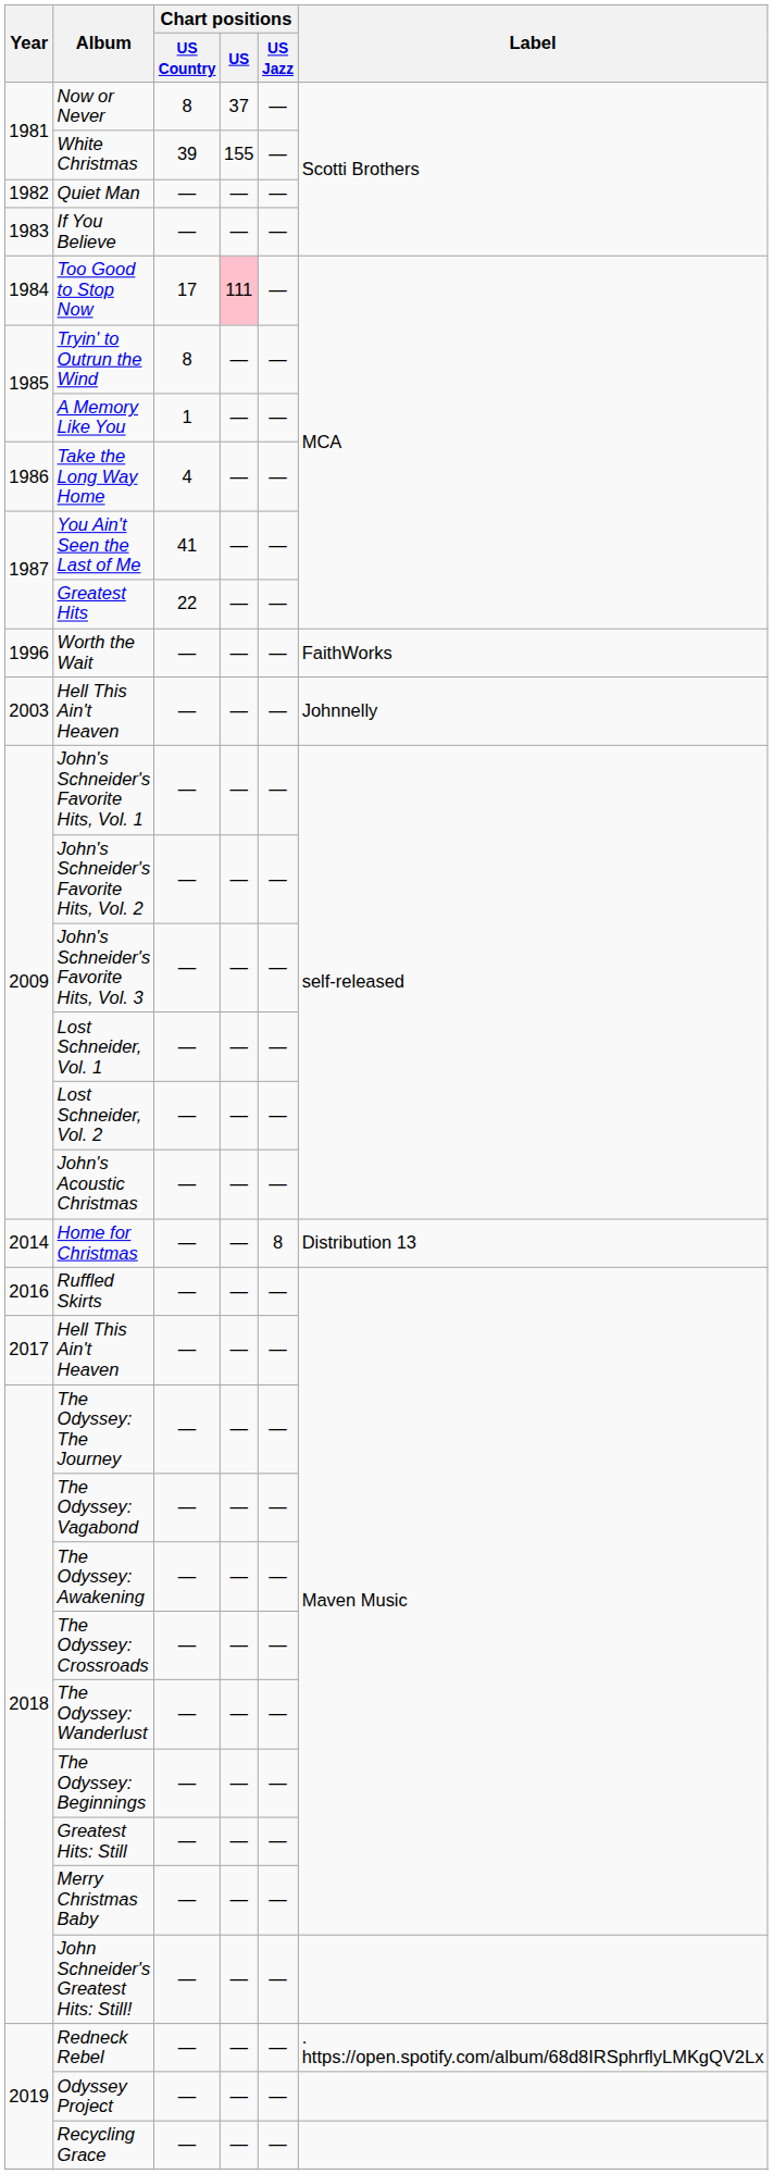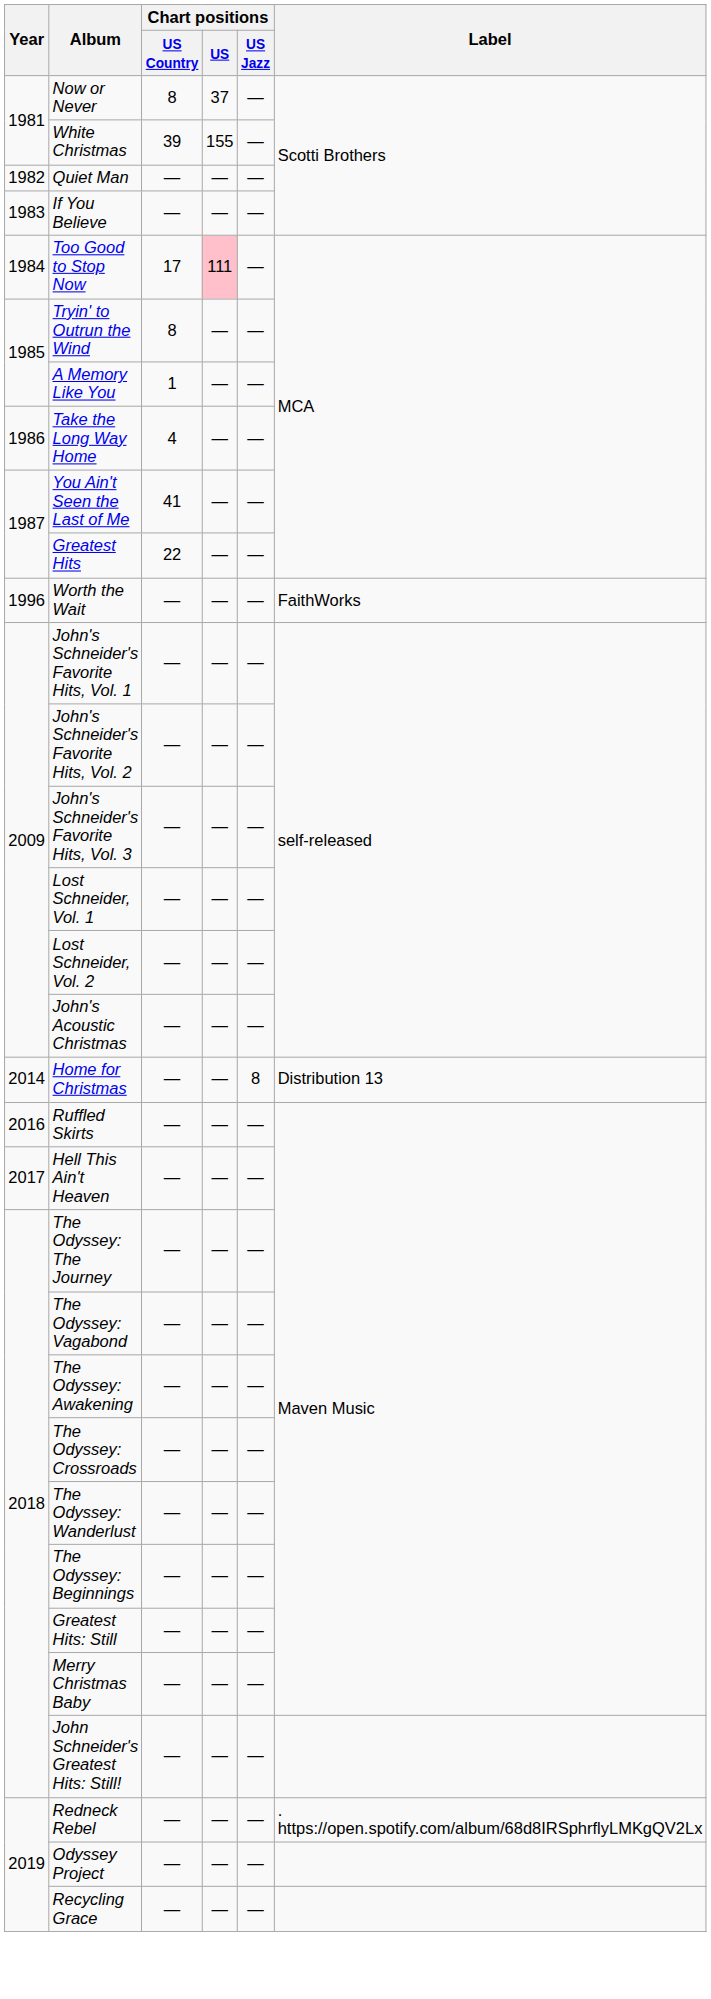 <table class="wikitable">
 <tr>
 <th rowspan="2">Year</th>
 <th rowspan="2">Album</th>
 <th colspan="3">Chart positions</th>
 <th rowspan="2">Label</th>
 </tr>
 <tr>
 <th width="50"><small><a href='#'>US Country</a></small></th>
 <th width="50"><small><a href='#'>US</a></small></th>
 <th width="50"><small><a href='#'>US Jazz</a></small></th>
 </tr>
 <tr>
 <td rowspan="2">1981</td>
 <td><em>Now or Never</em></td>
 <td align="center">8</td>
 <td align="center">37</td>
 <td align="center">—</td>
 <td rowspan="4">Scotti Brothers</td>
 </tr>
 <tr>
 <td><em>White Christmas</em></td>
 <td align="center">39</td>
 <td align="center">155</td>
 <td align="center">—</td>
 </tr>
 <tr>
 <td>1982</td>
 <td><em>Quiet Man</em></td>
 <td align="center">—</td>
 <td align="center">—</td>
 <td align="center">—</td>
 </tr>
 <tr>
 <td>1983</td>
 <td><em>If You Believe</em></td>
 <td align="center">—</td>
 <td align="center">—</td>
 <td align="center">—</td>
 </tr>
 <tr>
 <td>1984</td>
 <td><em><a href='#'>Too Good to Stop Now</a></em></td>
 <td align="center">17</td>
 <td align="center" style="background: pink;">111</td>
 <td align="center">—</td>
 <td rowspan="6">MCA</td>
 </tr>
 <tr>
 <td rowspan="2">1985</td>
 <td><em><a href='#'>Tryin' to Outrun the Wind</a></em></td>
 <td align="center">8</td>
 <td align="center">—</td>
 <td align="center">—</td>
 </tr>
 <tr>
 <td><em><a href='#'>A Memory Like You</a></em></td>
 <td align="center">1</td>
 <td align="center">—</td>
 <td align="center">—</td>
 </tr>
 <tr>
 <td>1986</td>
 <td><em><a href='#'>Take the Long Way Home</a></em></td>
 <td align="center">4</td>
 <td align="center">—</td>
 <td align="center">—</td>
 </tr>
 <tr>
 <td rowspan="2">1987</td>
 <td><em><a href='#'>You Ain't Seen the Last of Me</a></em></td>
 <td align="center">41</td>
 <td align="center">—</td>
 <td align="center">—</td>
 </tr>
 <tr>
 <td><em><a href='#'>Greatest Hits</a></em></td>
 <td align="center">22</td>
 <td align="center">—</td>
 <td align="center">—</td>
 </tr>
 <tr>
 <td>1996</td>
 <td><em>Worth the Wait</em></td>
 <td align="center">—</td>
 <td align="center">—</td>
 <td align="center">—</td>
 <td>FaithWorks</td>
-</tr>
-<tr>
-<td>2003</td>
-<td><em>Hell This Ain't Heaven</em></td>
-<td align="center">—</td>
-<td align="center">—</td>
-<td align="center">—</td>
-<td>Johnnelly</td>
 </tr>
 <tr>
 <td rowspan="6">2009</td>
 <td><em>John's Schneider's Favorite Hits, Vol. 1</em></td>
 <td align="center">—</td>
 <td align="center">—</td>
 <td align="center">—</td>
 <td rowspan="6">self-released</td>
 </tr>
 <tr>
 <td><em>John's Schneider's Favorite Hits, Vol. 2</em></td>
 <td align="center">—</td>
 <td align="center">—</td>
 <td align="center">—</td>
 </tr>
 <tr>
 <td><em>John's Schneider's Favorite Hits, Vol. 3</em></td>
 <td align="center">—</td>
 <td align="center">—</td>
 <td align="center">—</td>
 </tr>
 <tr>
 <td><em>Lost Schneider, Vol. 1</em></td>
 <td align="center">—</td>
 <td align="center">—</td>
 <td align="center">—</td>
 </tr>
 <tr>
 <td><em>Lost Schneider, Vol. 2</em></td>
 <td align="center">—</td>
 <td align="center">—</td>
 <td align="center">—</td>
 </tr>
 <tr>
 <td><em>John's Acoustic Christmas</em></td>
 <td align="center">—</td>
 <td align="center">—</td>
 <td align="center">—</td>
 </tr>
 <tr>
 <td>2014</td>
 <td><em><a href='#'>Home for Christmas</a></em> </td>
 <td align="center">—</td>
 <td align="center">—</td>
 <td align="center">8</td>
 <td>Distribution 13</td>
 </tr>
 <tr>
 <td>2016</td>
 <td><em>Ruffled Skirts</em></td>
 <td align="center">—</td>
 <td align="center">—</td>
 <td align="center">—</td>
 <td rowspan="10">Maven Music</td>
 </tr>
 <tr>
 <td>2017</td>
 <td><em>Hell This Ain't Heaven</em></td>
 <td align="center">—</td>
 <td align="center">—</td>
 <td align="center">—</td>
 </tr>
 <tr>
 <td rowspan="9">2018</td>
 <td><em>The Odyssey: The Journey</em></td>
 <td align="center">—</td>
 <td align="center">—</td>
 <td align="center">—</td>
 </tr>
 <tr>
 <td><em>The Odyssey: Vagabond</em></td>
 <td align="center">—</td>
 <td align="center">—</td>
 <td align="center">—</td>
 </tr>
 <tr>
 <td><em>The Odyssey: Awakening</em></td>
 <td align="center">—</td>
 <td align="center">—</td>
 <td align="center">—</td>
 </tr>
 <tr>
 <td><em>The Odyssey: Crossroads</em></td>
 <td align="center">—</td>
 <td align="center">—</td>
 <td align="center">—</td>
 </tr>
 <tr>
 <td><em>The Odyssey: Wanderlust</em></td>
 <td align="center">—</td>
 <td align="center">—</td>
 <td align="center">—</td>
 </tr>
 <tr>
 <td><em>The Odyssey: Beginnings</em></td>
 <td align="center">—</td>
 <td align="center">—</td>
 <td align="center">—</td>
 </tr>
 <tr>
 <td><em>Greatest Hits: Still</em></td>
 <td align="center">—</td>
 <td align="center">—</td>
 <td align="center">—</td>
 </tr>
 <tr>
 <td><em>Merry Christmas Baby</em></td>
 <td align="center">—</td>
 <td align="center">—</td>
 <td align="center">—</td>
 </tr>
 <tr>
 <td><em>John Schneider's Greatest Hits: Still!</em></td>
 <td align="center">—</td>
 <td align="center">—</td>
 <td align="center">—</td>
 <td></td>
 </tr>
 <tr>
 <td rowspan="3">2019</td>
 <td><em>Redneck Rebel</em></td>
 <td align="center">—</td>
 <td align="center">—</td>
 <td align="center">—</td>
 <td>. https://open.spotify.com/album/68d8IRSphrflyLMKgQV2Lx</td>
 </tr>
 <tr>
 <td><em>Odyssey Project</em></td>
 <td align="center">—</td>
 <td align="center">—</td>
 <td align="center">—</td>
 </tr>
 <tr>
 <td><em>Recycling Grace</em></td>
 <td align="center">—</td>
 <td align="center">—</td>
 <td align="center">—</td>
 <td></td>
 </tr>
 <tr>
 </tr>
 </table>
